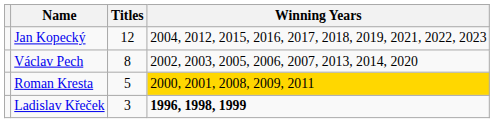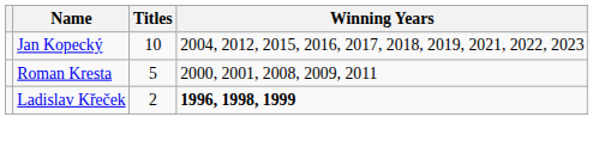 <table class="wikitable" style="font-size: 85%">
 <tr>
 <th></th>
 <th>Name</th>
 <th>Titles</th>
 <th>Winning Years</th>
 </tr>
 <tr>
 <td></td>
 <td><a href='#'>Jan Kopecký</a></td>
-<td style="text-align:center;">12</td>
+<td style="text-align:center;">10</td>
 <td>2004, 2012, 2015, 2016, 2017, 2018, 2019, 2021, 2022, 2023</td>
-</tr>
-<tr>
-<td></td>
-<td><a href='#'>Václav Pech</a></td>
-<td style="text-align:center;">8</td>
-<td>2002, 2003, 2005, 2006, 2007, 2013, 2014, 2020</td>
 </tr>
 <tr>
 <td></td>
 <td><a href='#'>Roman Kresta</a></td>
 <td style="text-align:center;">5</td>
-<td style="background: gold;">2000, 2001, 2008, 2009, 2011</td>
+<td>2000, 2001, 2008, 2009, 2011</td>
 </tr>
 <tr>
 <td></td>
 <td><a href='#'>Ladislav Křeček</a></td>
-<td style="text-align:center;">3</td>
+<td style="text-align:center;">2</td>
 <td><strong>1996, 1998, 1999</strong></td>
 </tr>
 </table>
